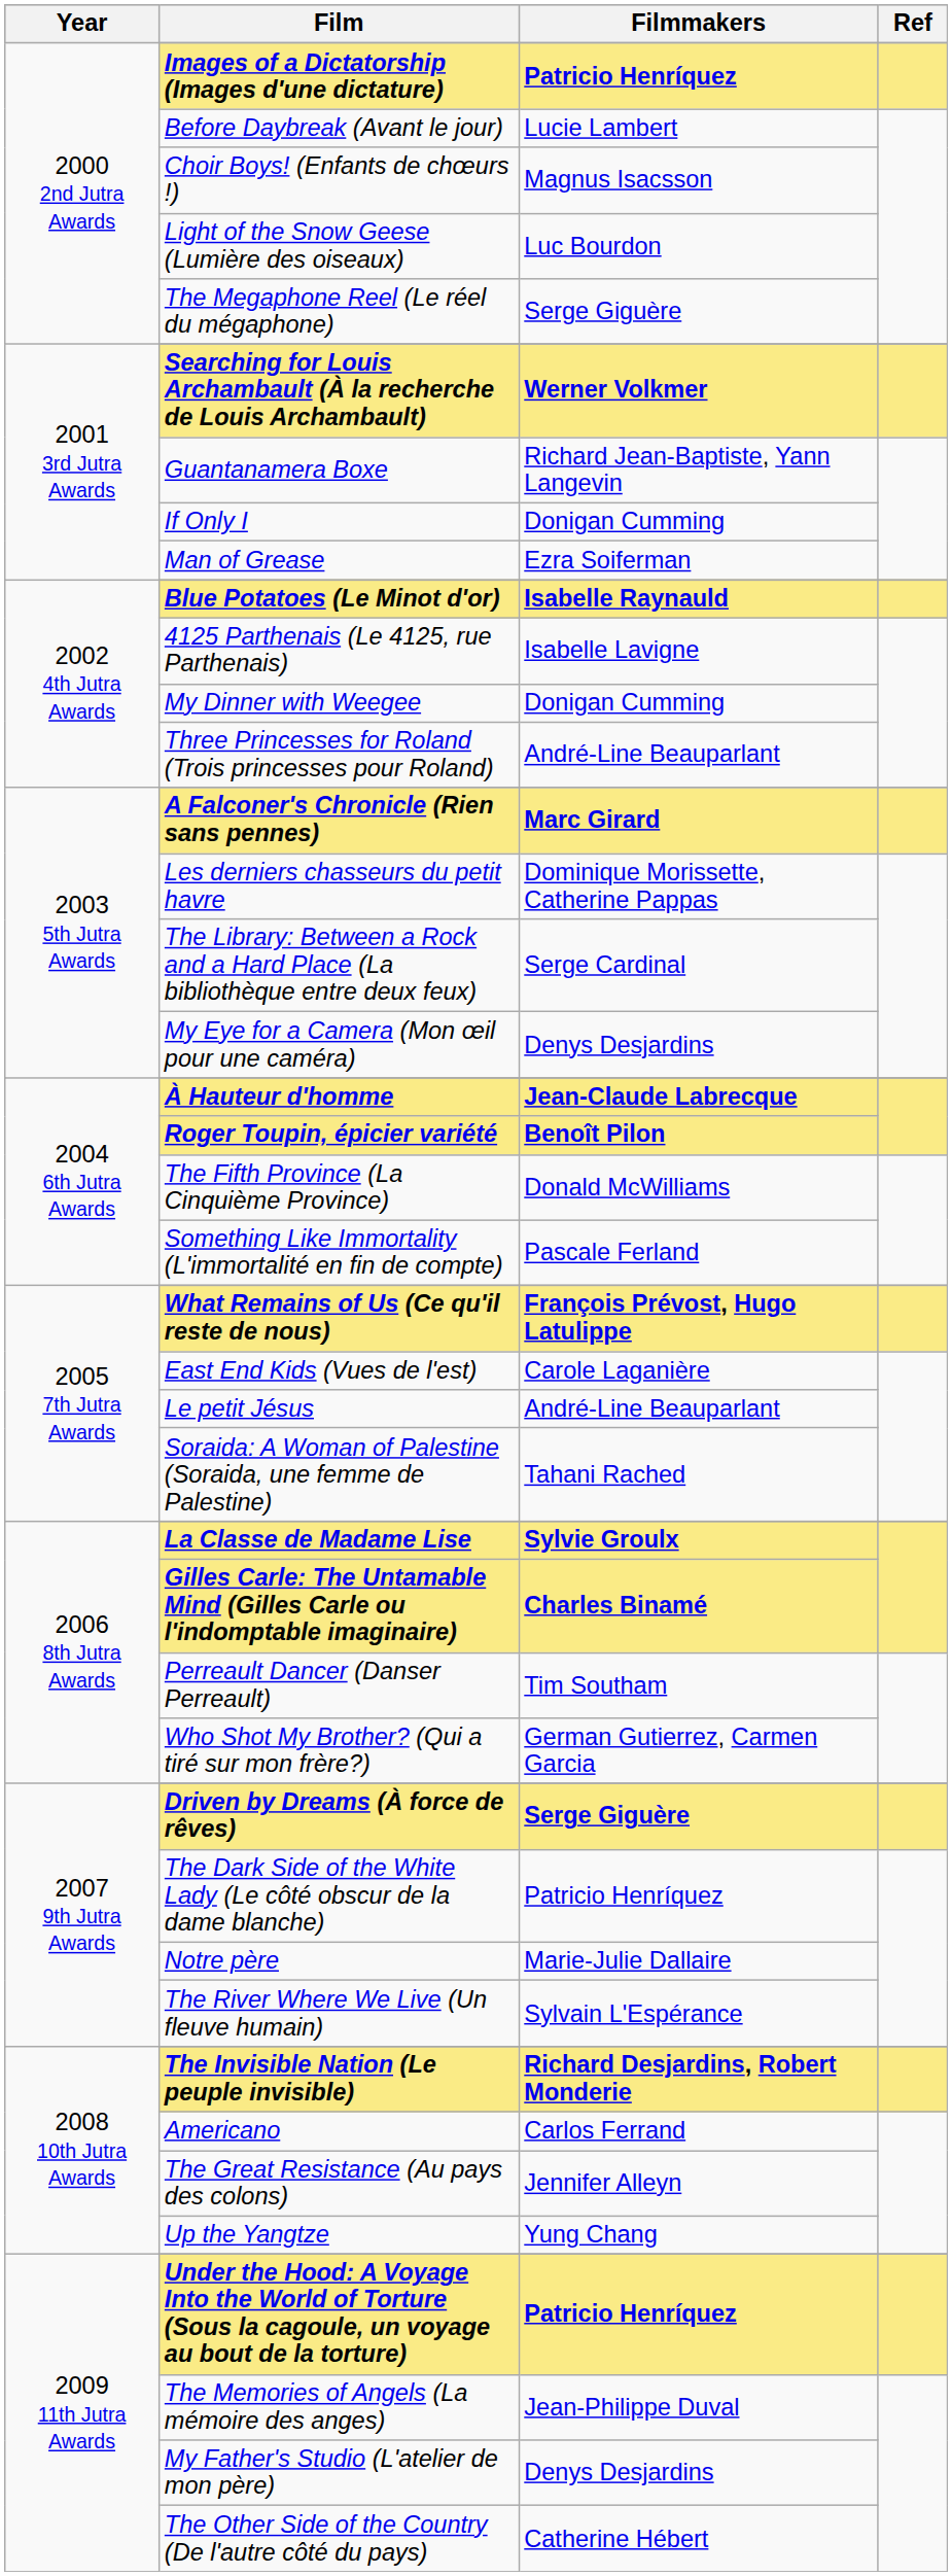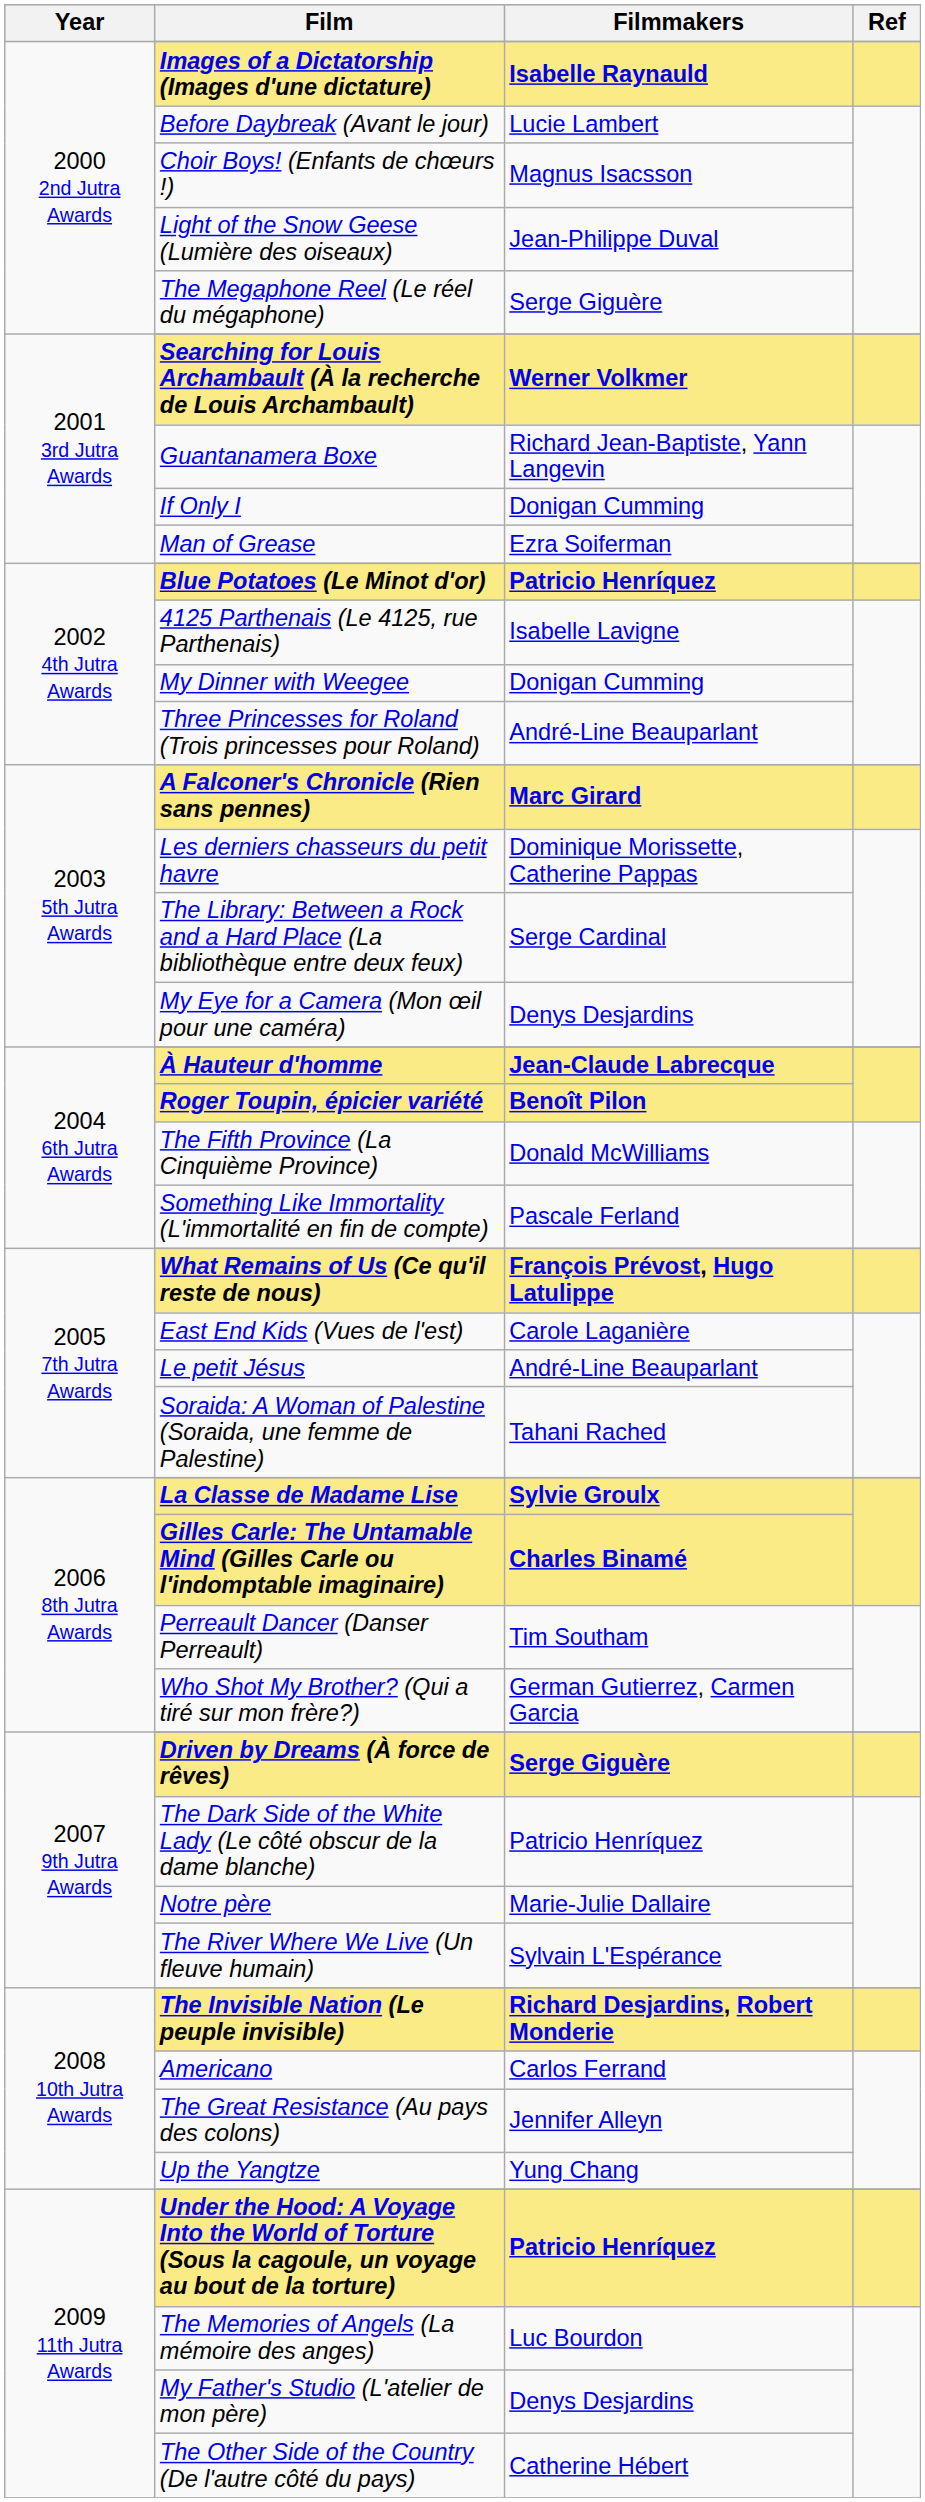 <table class="wikitable" style="width:100%;">
 <tr style="background:#bebebe;">
 <th style="width:8%;">Year</th>
 <th style="width:19%;">Film</th>
 <th style="width:19%;">Filmmakers</th>
 <th style="width:2%;">Ref</th>
 </tr>
 <tr>
 <td rowspan="6" align="center">2000<br> <small><a href='#'>2nd Jutra Awards</a></small></td>
 </tr>
 <tr style="background:#FAEB86">
 <td><strong><em><a href='#'>Images of a Dictatorship</a> (Images d'une dictature)</em></strong></td>
-<td><strong><a href='#'>Patricio Henríquez</a></strong></td>
+<td><strong><a href='#'>Isabelle Raynauld</a></strong></td>
 <td></td>
 </tr>
 <tr>
 <td><em><a href='#'>Before Daybreak</a> (Avant le jour)</em></td>
 <td><a href='#'>Lucie Lambert</a></td>
 <td rowspan=4></td>
 </tr>
 <tr>
 <td><em><a href='#'>Choir Boys!</a> (Enfants de chœurs !)</em></td>
 <td><a href='#'>Magnus Isacsson</a></td>
 </tr>
 <tr>
 <td><em><a href='#'>Light of the Snow Geese</a> (Lumière des oiseaux)</em></td>
-<td><a href='#'>Luc Bourdon</a></td>
+<td><a href='#'>Jean-Philippe Duval</a></td>
 </tr>
 <tr>
 <td><em><a href='#'>The Megaphone Reel</a> (Le réel du mégaphone)</em></td>
 <td><a href='#'>Serge Giguère</a></td>
 </tr>
 <tr>
 <td rowspan="5" align="center">2001<br> <small><a href='#'>3rd Jutra Awards</a></small></td>
 </tr>
 <tr style="background:#FAEB86">
 <td><strong><em><a href='#'>Searching for Louis Archambault</a> (À la recherche de Louis Archambault)</em></strong></td>
 <td><strong><a href='#'>Werner Volkmer</a></strong></td>
 <td></td>
 </tr>
 <tr>
 <td><em><a href='#'>Guantanamera Boxe</a></em></td>
 <td><a href='#'>Richard Jean-Baptiste</a>, <a href='#'>Yann Langevin</a></td>
 <td rowspan=3></td>
 </tr>
 <tr>
 <td><em><a href='#'>If Only I</a></em></td>
 <td><a href='#'>Donigan Cumming</a></td>
 </tr>
 <tr>
 <td><em><a href='#'>Man of Grease</a></em></td>
 <td><a href='#'>Ezra Soiferman</a></td>
 </tr>
 <tr>
 <td rowspan="5" align="center">2002 <br> <small><a href='#'>4th Jutra Awards</a></small></td>
 </tr>
 <tr style="background:#FAEB86">
 <td><strong><em><a href='#'>Blue Potatoes</a> (Le Minot d'or)</em></strong></td>
-<td><strong><a href='#'>Isabelle Raynauld</a></strong></td>
+<td><strong><a href='#'>Patricio Henríquez</a></strong></td>
 <td></td>
 </tr>
 <tr>
 <td><em><a href='#'>4125 Parthenais</a> (Le 4125, rue Parthenais)</em></td>
 <td><a href='#'>Isabelle Lavigne</a></td>
 <td rowspan=3></td>
 </tr>
 <tr>
 <td><em><a href='#'>My Dinner with Weegee</a></em></td>
 <td><a href='#'>Donigan Cumming</a></td>
 </tr>
 <tr>
 <td><em><a href='#'>Three Princesses for Roland</a> (Trois princesses pour Roland)</em></td>
 <td><a href='#'>André-Line Beauparlant</a></td>
 </tr>
 <tr>
 <td rowspan="5" align="center">2003 <br> <small><a href='#'>5th Jutra Awards</a></small></td>
 </tr>
 <tr style="background:#FAEB86">
 <td><strong><em><a href='#'>A Falconer's Chronicle</a> (Rien sans pennes)</em></strong></td>
 <td><strong><a href='#'>Marc Girard</a></strong></td>
 <td></td>
 </tr>
 <tr>
 <td><em><a href='#'>Les derniers chasseurs du petit havre</a></em></td>
 <td><a href='#'>Dominique Morissette</a>, <a href='#'>Catherine Pappas</a></td>
 <td rowspan=3></td>
 </tr>
 <tr>
 <td><em><a href='#'>The Library: Between a Rock and a Hard Place</a> (La bibliothèque entre deux feux)</em></td>
 <td><a href='#'>Serge Cardinal</a></td>
 </tr>
 <tr>
 <td><em><a href='#'>My Eye for a Camera</a> (Mon œil pour une caméra)</em></td>
 <td><a href='#'>Denys Desjardins</a></td>
 </tr>
 <tr>
 <td rowspan="5" align="center">2004 <br> <small><a href='#'>6th Jutra Awards</a></small></td>
 </tr>
 <tr style="background:#FAEB86">
 <td><strong><em><a href='#'>À Hauteur d'homme</a></em></strong></td>
 <td><strong><a href='#'>Jean-Claude Labrecque</a></strong></td>
 <td rowspan=2></td>
 </tr>
 <tr style="background:#FAEB86">
 <td><strong><em><a href='#'>Roger Toupin, épicier variété</a></em></strong></td>
 <td><strong><a href='#'>Benoît Pilon</a></strong></td>
 </tr>
 <tr>
 <td><em><a href='#'>The Fifth Province</a> (La Cinquième Province)</em></td>
 <td><a href='#'>Donald McWilliams</a></td>
 <td rowspan=2></td>
 </tr>
 <tr>
 <td><em><a href='#'>Something Like Immortality</a> (L'immortalité en fin de compte)</em></td>
 <td><a href='#'>Pascale Ferland</a></td>
 </tr>
 <tr>
 <td rowspan="5" align="center">2005 <br> <small><a href='#'>7th Jutra Awards</a></small></td>
 </tr>
 <tr style="background:#FAEB86">
 <td><strong><em><a href='#'>What Remains of Us</a> (Ce qu'il reste de nous)</em></strong></td>
 <td><strong><a href='#'>François Prévost</a>, <a href='#'>Hugo Latulippe</a></strong></td>
 <td></td>
 </tr>
 <tr>
 <td><em><a href='#'>East End Kids</a> (Vues de l'est)</em></td>
 <td><a href='#'>Carole Laganière</a></td>
 <td rowspan=3></td>
 </tr>
 <tr>
 <td><em><a href='#'>Le petit Jésus</a></em></td>
 <td><a href='#'>André-Line Beauparlant</a></td>
 </tr>
 <tr>
 <td><em><a href='#'>Soraida: A Woman of Palestine</a> (Soraida, une femme de Palestine)</em></td>
 <td><a href='#'>Tahani Rached</a></td>
 </tr>
 <tr>
 <td rowspan="5" align="center">2006 <br> <small><a href='#'>8th Jutra Awards</a></small></td>
 </tr>
 <tr style="background:#FAEB86">
 <td><strong><em><a href='#'>La Classe de Madame Lise</a></em></strong></td>
 <td><strong><a href='#'>Sylvie Groulx</a></strong></td>
 <td rowspan=2></td>
 </tr>
 <tr style="background:#FAEB86">
 <td><strong><em><a href='#'>Gilles Carle: The Untamable Mind</a> (Gilles Carle ou l'indomptable imaginaire)</em></strong></td>
 <td><strong><a href='#'>Charles Binamé</a></strong></td>
 </tr>
 <tr>
 <td><em><a href='#'>Perreault Dancer</a> (Danser Perreault)</em></td>
 <td><a href='#'>Tim Southam</a></td>
 <td rowspan=2></td>
 </tr>
 <tr>
 <td><em><a href='#'>Who Shot My Brother?</a> (Qui a tiré sur mon frère?)</em></td>
 <td><a href='#'>German Gutierrez</a>, <a href='#'>Carmen Garcia</a></td>
 </tr>
 <tr>
 <td rowspan="5" align="center">2007 <br> <small><a href='#'>9th Jutra Awards</a></small></td>
 </tr>
 <tr style="background:#FAEB86">
 <td><strong><em><a href='#'>Driven by Dreams</a> (À force de rêves)</em></strong></td>
 <td><strong><a href='#'>Serge Giguère</a></strong></td>
 <td></td>
 </tr>
 <tr>
 <td><em><a href='#'>The Dark Side of the White Lady</a> (Le côté obscur de la dame blanche)</em></td>
 <td><a href='#'>Patricio Henríquez</a></td>
 <td rowspan=3></td>
 </tr>
 <tr>
 <td><em><a href='#'>Notre père</a></em></td>
 <td><a href='#'>Marie-Julie Dallaire</a></td>
 </tr>
 <tr>
 <td><em><a href='#'>The River Where We Live</a> (Un fleuve humain)</em></td>
 <td><a href='#'>Sylvain L'Espérance</a></td>
 </tr>
 <tr>
 <td rowspan="5" align="center">2008 <br> <small><a href='#'>10th Jutra Awards</a></small></td>
 </tr>
 <tr style="background:#FAEB86">
 <td><strong><em><a href='#'>The Invisible Nation</a> (Le peuple invisible)</em></strong></td>
 <td><strong><a href='#'>Richard Desjardins</a>, <a href='#'>Robert Monderie</a></strong></td>
 <td></td>
 </tr>
 <tr>
 <td><em><a href='#'>Americano</a></em></td>
 <td><a href='#'>Carlos Ferrand</a></td>
 <td rowspan=3></td>
 </tr>
 <tr>
 <td><em><a href='#'>The Great Resistance</a> (Au pays des colons)</em></td>
 <td><a href='#'>Jennifer Alleyn</a></td>
 </tr>
 <tr>
 <td><em><a href='#'>Up the Yangtze</a></em></td>
 <td><a href='#'>Yung Chang</a></td>
 </tr>
 <tr>
 <td rowspan="5" align="center">2009 <br> <small><a href='#'>11th Jutra Awards</a></small></td>
 </tr>
 <tr style="background:#FAEB86">
 <td><strong><em><a href='#'>Under the Hood: A Voyage Into the World of Torture</a> (Sous la cagoule, un voyage au bout de la torture)</em></strong></td>
 <td><strong><a href='#'>Patricio Henríquez</a></strong></td>
 <td></td>
 </tr>
 <tr>
 <td><em><a href='#'>The Memories of Angels</a> (La mémoire des anges)</em></td>
-<td><a href='#'>Jean-Philippe Duval</a></td>
+<td><a href='#'>Luc Bourdon</a></td>
 <td rowspan=3></td>
 </tr>
 <tr>
 <td><em><a href='#'>My Father's Studio</a> (L'atelier de mon père)</em></td>
 <td><a href='#'>Denys Desjardins</a></td>
 </tr>
 <tr>
 <td><em><a href='#'>The Other Side of the Country</a> (De l'autre côté du pays)</em></td>
 <td><a href='#'>Catherine Hébert</a></td>
 </tr>
 </table>
